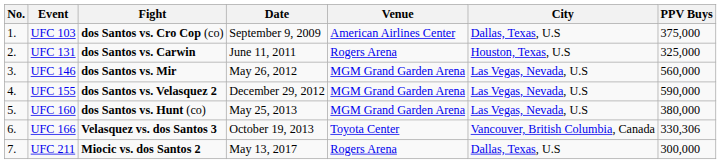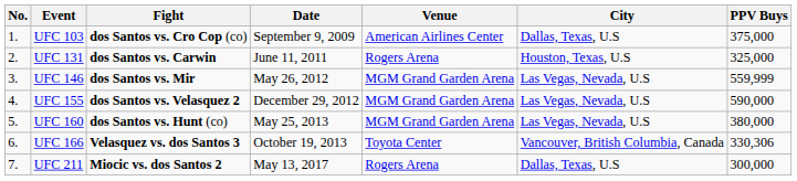 <table class="wikitable">
 <tr>
 <th>No.</th>
 <th>Event</th>
 <th>Fight</th>
 <th>Date</th>
 <th>Venue</th>
 <th>City</th>
 <th>PPV Buys</th>
 </tr>
 <tr>
 <td>1.</td>
 <td><a href='#'>UFC 103</a></td>
 <td><strong>dos Santos vs. Cro Cop</strong> (co)</td>
 <td>September 9, 2009</td>
 <td><a href='#'>American Airlines Center</a></td>
 <td><a href='#'>Dallas, Texas</a>, U.S</td>
 <td>375,000</td>
 </tr>
 <tr>
 <td>2.</td>
 <td><a href='#'>UFC 131</a></td>
 <td><strong>dos Santos vs. Carwin</strong></td>
 <td>June 11, 2011</td>
 <td><a href='#'>Rogers Arena</a></td>
 <td><a href='#'>Houston, Texas</a>, U.S</td>
 <td>325,000</td>
 </tr>
 <tr>
 <td>3.</td>
 <td><a href='#'>UFC 146</a></td>
 <td><strong>dos Santos vs. Mir</strong></td>
 <td>May 26, 2012</td>
 <td><a href='#'>MGM Grand Garden Arena</a></td>
 <td><a href='#'>Las Vegas, Nevada</a>, U.S</td>
-<td>560,000</td>
+<td>559,999</td>
 </tr>
 <tr>
 <td>4.</td>
 <td><a href='#'>UFC 155</a></td>
 <td><strong>dos Santos vs. Velasquez 2</strong></td>
 <td>December 29, 2012</td>
 <td><a href='#'>MGM Grand Garden Arena</a></td>
 <td><a href='#'>Las Vegas, Nevada</a>, U.S</td>
 <td>590,000</td>
 </tr>
 <tr>
 <td>5.</td>
 <td><a href='#'>UFC 160</a></td>
 <td><strong>dos Santos vs. Hunt</strong> (co)</td>
 <td>May 25, 2013</td>
 <td><a href='#'>MGM Grand Garden Arena</a></td>
 <td><a href='#'>Las Vegas, Nevada</a>, U.S</td>
 <td>380,000</td>
 </tr>
 <tr>
 <td>6.</td>
 <td><a href='#'>UFC 166</a></td>
 <td><strong>Velasquez vs. dos Santos 3</strong></td>
 <td>October 19, 2013</td>
 <td><a href='#'>Toyota Center</a></td>
 <td><a href='#'>Vancouver, British Columbia</a>, Canada</td>
 <td>330,306</td>
 </tr>
 <tr>
 <td>7.</td>
 <td><a href='#'>UFC 211</a></td>
 <td><strong>Miocic vs. dos Santos 2</strong></td>
 <td>May 13, 2017</td>
 <td><a href='#'>Rogers Arena</a></td>
 <td><a href='#'>Dallas, Texas</a>, U.S</td>
 <td>300,000</td>
 </tr>
 </table>
